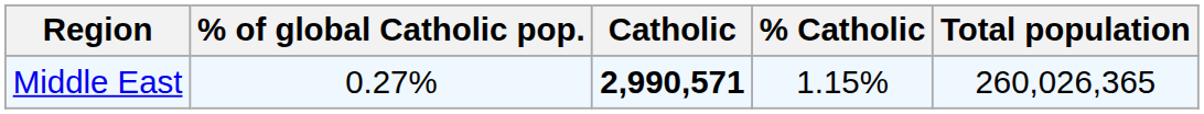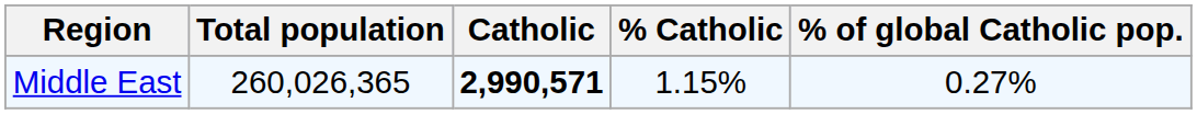 <table class="wikitable">
 <tr bgcolor=#CCCCFF>
 <th>Region</th>
-<th>% of global Catholic pop.</th>
+<th>Total population</th>
 <th>Catholic</th>
 <th>% Catholic</th>
-<th>Total population</th>
+<th>% of global Catholic pop.</th>
 </tr>
 <tr ALIGN=center bgcolor=#F0F8FF>
 <td><a href='#'>Middle East</a></td>
-<td>0.27%</td>
+<td>260,026,365</td>
 <td><strong>2,990,571</strong></td>
 <td>1.15%</td>
-<td>260,026,365</td>
+<td>0.27%</td>
 </tr>
 </table>
